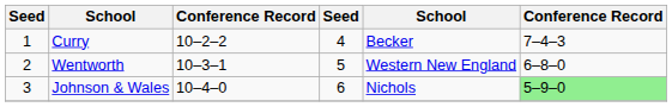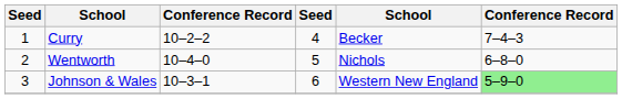 <table class="wikitable">
 <tr>
 <th>Seed</th>
 <th>School</th>
 <th>Conference Record</th>
 <th>Seed</th>
 <th>School</th>
 <th>Conference Record</th>
 </tr>
 <tr>
 <td align=center>1</td>
 <td><a href='#'>Curry</a></td>
 <td>10–2–2</td>
 <td align=center>4</td>
 <td><a href='#'>Becker</a></td>
 <td>7–4–3</td>
 </tr>
 <tr>
 <td align=center>2</td>
 <td><a href='#'>Wentworth</a></td>
-<td>10–3–1</td>
+<td>10–4–0</td>
 <td align=center>5</td>
-<td><a href='#'>Western New England</a></td>
+<td><a href='#'>Nichols</a></td>
 <td>6–8–0</td>
 </tr>
 <tr>
 <td align=center>3</td>
 <td><a href='#'>Johnson & Wales</a></td>
-<td>10–4–0</td>
+<td>10–3–1</td>
 <td align=center>6</td>
-<td><a href='#'>Nichols</a></td>
+<td><a href='#'>Western New England</a></td>
 <td style="background: lightgreen;">5–9–0</td>
 </tr>
 <tr>
 </tr>
 </table>
